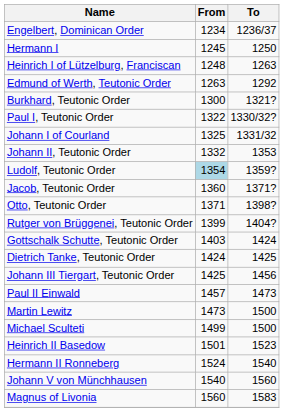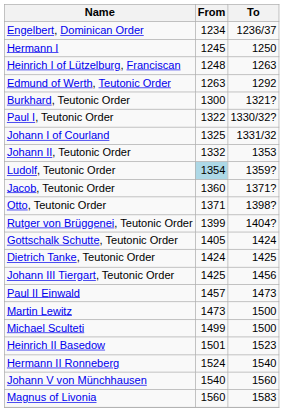 <table class="wikitable">
 <tr>
 <th>Name</th>
 <th>From</th>
 <th>To</th>
 </tr>
 <tr>
 <td><a href='#'>Engelbert</a>, <a href='#'>Dominican Order</a></td>
 <td align="right">1234</td>
 <td align="right">1236/37</td>
 </tr>
 <tr>
 <td><a href='#'>Hermann I</a></td>
 <td align="right">1245</td>
 <td align="right">1250</td>
 </tr>
 <tr>
 <td><a href='#'>Heinrich I of Lützelburg</a>, <a href='#'>Franciscan</a></td>
 <td align="right">1248</td>
 <td align="right">1263</td>
 </tr>
 <tr>
 <td><a href='#'>Edmund of Werth</a>, <a href='#'>Teutonic Order</a></td>
 <td align="right">1263</td>
 <td align="right">1292</td>
 </tr>
 <tr>
 <td><a href='#'>Burkhard</a>, Teutonic Order</td>
 <td align="right">1300</td>
 <td align="right">1321?</td>
 </tr>
 <tr>
 <td><a href='#'>Paul I</a>, Teutonic Order</td>
 <td align="right">1322</td>
 <td align="right">1330/32?</td>
 </tr>
 <tr>
 <td><a href='#'>Johann I of Courland</a></td>
 <td align="right">1325</td>
 <td align="right">1331/32</td>
 </tr>
 <tr>
 <td><a href='#'>Johann II</a>, Teutonic Order</td>
 <td align="right">1332</td>
 <td align="right">1353</td>
 </tr>
 <tr>
 <td><a href='#'>Ludolf</a>, Teutonic Order</td>
 <td align="right" style="background: lightblue;">1354</td>
 <td align="right">1359?</td>
 </tr>
 <tr>
 <td><a href='#'>Jacob</a>, Teutonic Order</td>
 <td align="right">1360</td>
 <td align="right">1371?</td>
 </tr>
 <tr>
 <td><a href='#'>Otto</a>, Teutonic Order</td>
 <td align="right">1371</td>
 <td align="right">1398?</td>
 </tr>
 <tr>
 <td><a href='#'>Rutger von Brüggenei</a>, Teutonic Order</td>
 <td align="right">1399</td>
 <td align="right">1404?</td>
 </tr>
 <tr>
 <td><a href='#'>Gottschalk Schutte</a>, Teutonic Order</td>
-<td align="right">1403</td>
+<td align="right">1405</td>
 <td align="right">1424</td>
 </tr>
 <tr>
 <td><a href='#'>Dietrich Tanke</a>, Teutonic Order</td>
 <td align="right">1424</td>
 <td align="right">1425</td>
 </tr>
 <tr>
 <td><a href='#'>Johann III Tiergart</a>, Teutonic Order</td>
 <td align="right">1425</td>
 <td align="right">1456</td>
 </tr>
 <tr>
 <td><a href='#'>Paul II Einwald</a></td>
 <td align="right">1457</td>
 <td align="right">1473</td>
 </tr>
 <tr>
 <td><a href='#'>Martin Lewitz</a></td>
 <td align="right">1473</td>
 <td align="right">1500</td>
 </tr>
 <tr>
 <td><a href='#'>Michael Sculteti</a></td>
 <td align="right">1499</td>
 <td align="right">1500</td>
 </tr>
 <tr>
 <td><a href='#'>Heinrich II Basedow</a></td>
 <td align="right">1501</td>
 <td align="right">1523</td>
 </tr>
 <tr>
 <td><a href='#'>Hermann II Ronneberg</a></td>
 <td align="right">1524</td>
 <td align="right">1540</td>
 </tr>
 <tr>
 <td><a href='#'>Johann V von Münchhausen</a></td>
 <td align="right">1540</td>
 <td align="right">1560</td>
 </tr>
 <tr>
 <td><a href='#'>Magnus of Livonia</a></td>
 <td align="right">1560</td>
 <td align="right">1583</td>
 </tr>
 <tr>
 </tr>
 </table>
